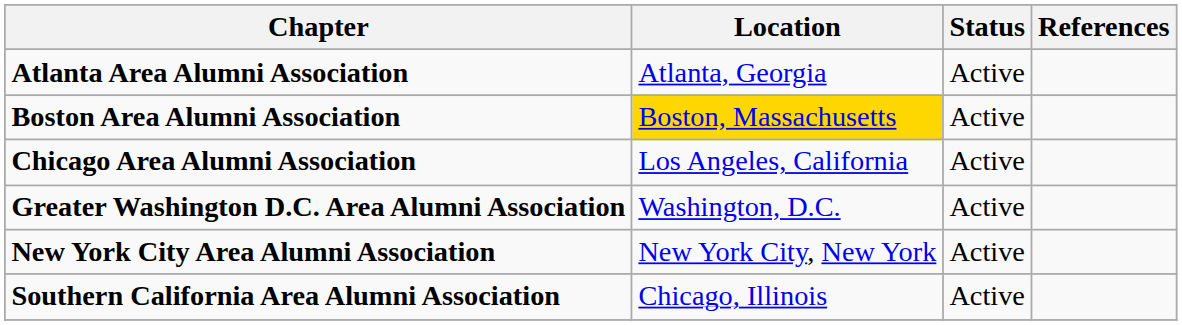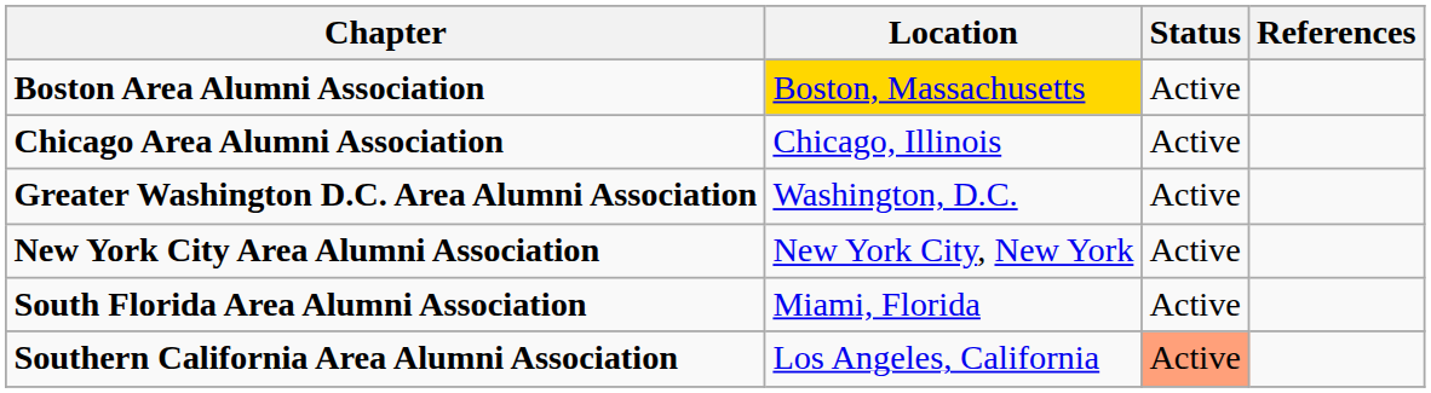 <table class="wikitable sortable">
 <tr>
 <th>Chapter</th>
 <th>Location</th>
 <th>Status</th>
 <th>References</th>
-</tr>
-<tr>
-<td><strong>Atlanta Area Alumni Association</strong></td>
-<td><a href='#'>Atlanta, Georgia</a></td>
-<td>Active</td>
-<td></td>
 </tr>
 <tr>
 <td><strong>Boston Area Alumni Association</strong></td>
 <td style="background: gold;"><a href='#'>Boston, Massachusetts</a></td>
 <td>Active</td>
 <td></td>
 </tr>
 <tr>
 <td><strong>Chicago Area Alumni Association</strong></td>
-<td><a href='#'>Los Angeles, California</a></td>
+<td><a href='#'>Chicago, Illinois</a></td>
 <td>Active</td>
 <td></td>
 </tr>
 <tr>
 <td><strong>Greater Washington D.C. Area Alumni Association</strong></td>
 <td><a href='#'>Washington, D.C.</a></td>
 <td>Active</td>
 <td></td>
 </tr>
 <tr>
 <td><strong>New York City Area Alumni Association</strong></td>
 <td><a href='#'>New York City</a>, <a href='#'>New York</a></td>
 <td>Active</td>
 <td></td>
 </tr>
 <tr>
-<td><strong>Southern California Area Alumni Association</strong></td>
-<td><a href='#'>Chicago, Illinois</a></td>
+<td><strong>South Florida Area Alumni Association</strong></td>
+<td><a href='#'>Miami, Florida</a></td>
 <td>Active</td>
 <td></td>
 </tr>
+<tr>
+<td><strong>Southern California Area Alumni Association</strong></td>
+<td><a href='#'>Los Angeles, California</a></td>
+<td style="background: lightsalmon;">Active</td>
+<td></td>
+</tr>
 </table>
